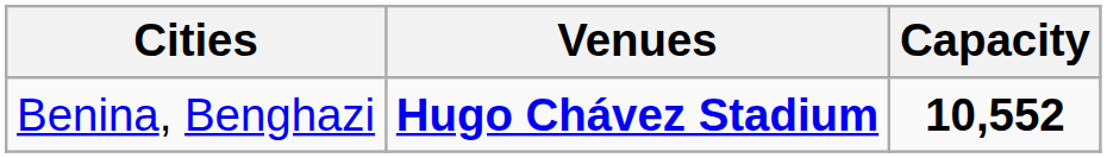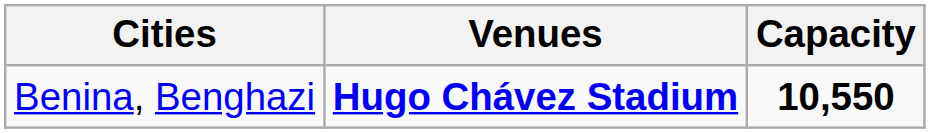 <table class="wikitable">
 <tr>
 <th>Cities</th>
 <th>Venues</th>
 <th>Capacity</th>
 </tr>
 <tr>
 <td><a href='#'>Benina</a>, <a href='#'>Benghazi</a></td>
 <td><strong><a href='#'>Hugo Chávez Stadium</a></strong></td>
-<td align=center><strong>10,552</strong></td>
+<td align=center><strong>10,550</strong></td>
 </tr>
 </table>
